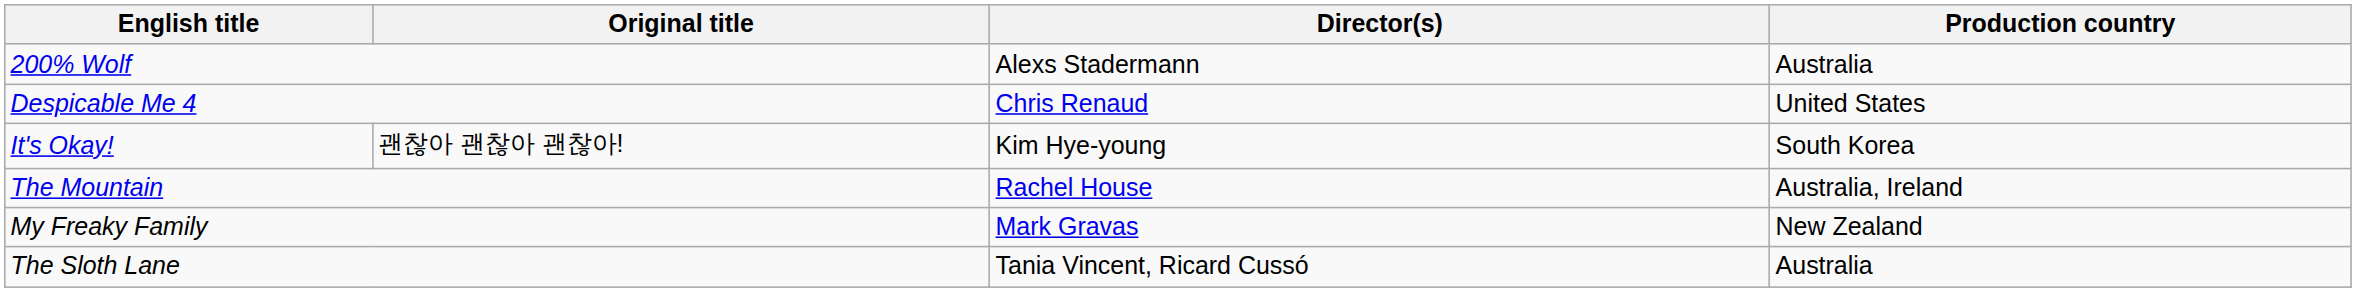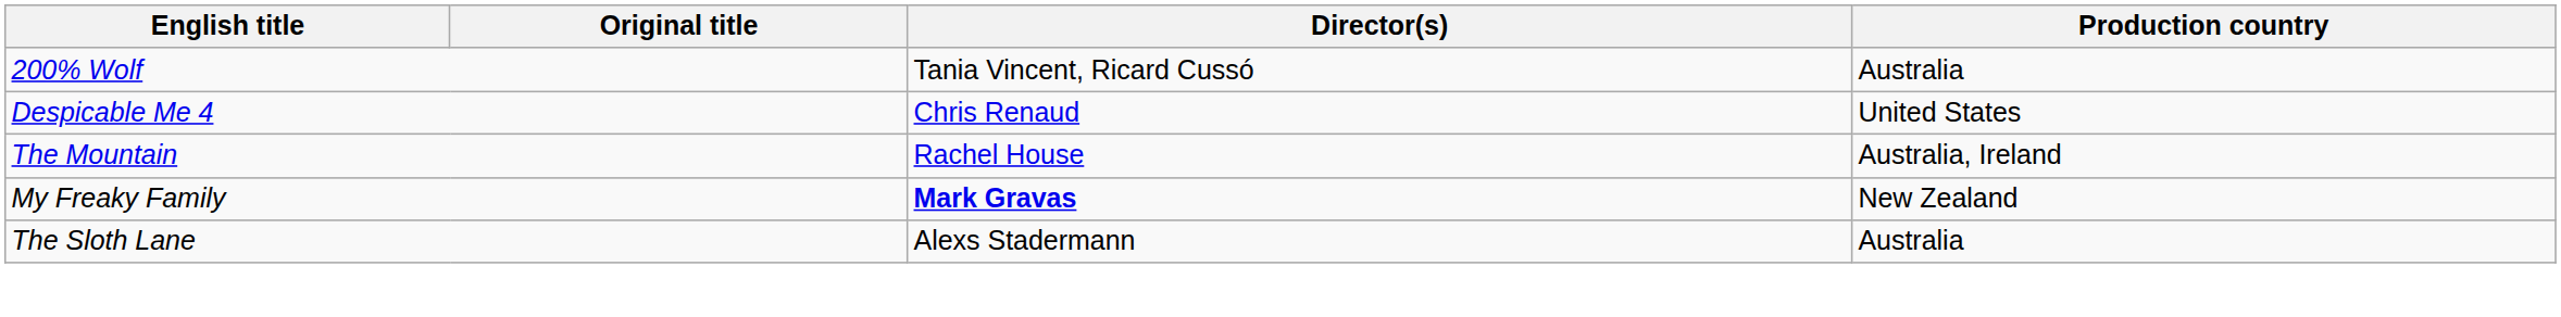 <table class="wikitable" style="width:95%; margin-bottom:2px">
 <tr>
 <th>English title</th>
 <th>Original title</th>
 <th>Director(s)</th>
 <th>Production country</th>
 </tr>
 <tr>
 <td colspan=2><em><a href='#'>200% Wolf</a></em></td>
-<td>Alexs Stadermann</td>
+<td>Tania Vincent, Ricard Cussó</td>
 <td>Australia</td>
 </tr>
 <tr>
 <td colspan=2><em><a href='#'>Despicable Me 4</a></em></td>
 <td><a href='#'>Chris Renaud</a></td>
 <td>United States</td>
 </tr>
 <tr>
-<td><em><a href='#'>It's Okay!</a></em></td>
-<td>괜찮아 괜찮아 괜찮아!</td>
-<td>Kim Hye-young</td>
-<td>South Korea</td>
-</tr>
-<tr>
 <td colspan=2><em><a href='#'>The Mountain</a></em></td>
 <td><a href='#'>Rachel House</a></td>
 <td>Australia, Ireland</td>
 </tr>
 <tr>
 <td colspan=2><em>My Freaky Family</em></td>
-<td><a href='#'>Mark Gravas</a></td>
+<td><strong><a href='#'>Mark Gravas</a></strong></td>
 <td>New Zealand</td>
 </tr>
 <tr>
 <td colspan=2><em>The Sloth Lane</em></td>
-<td>Tania Vincent, Ricard Cussó</td>
+<td>Alexs Stadermann</td>
 <td>Australia</td>
 </tr>
 </table>
